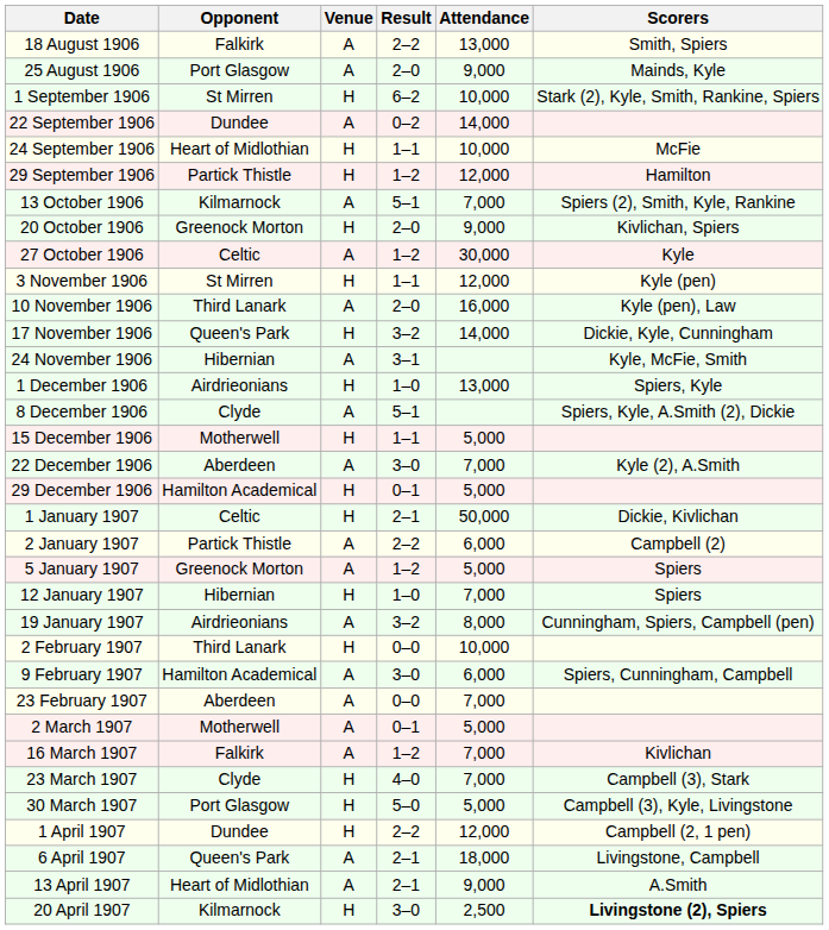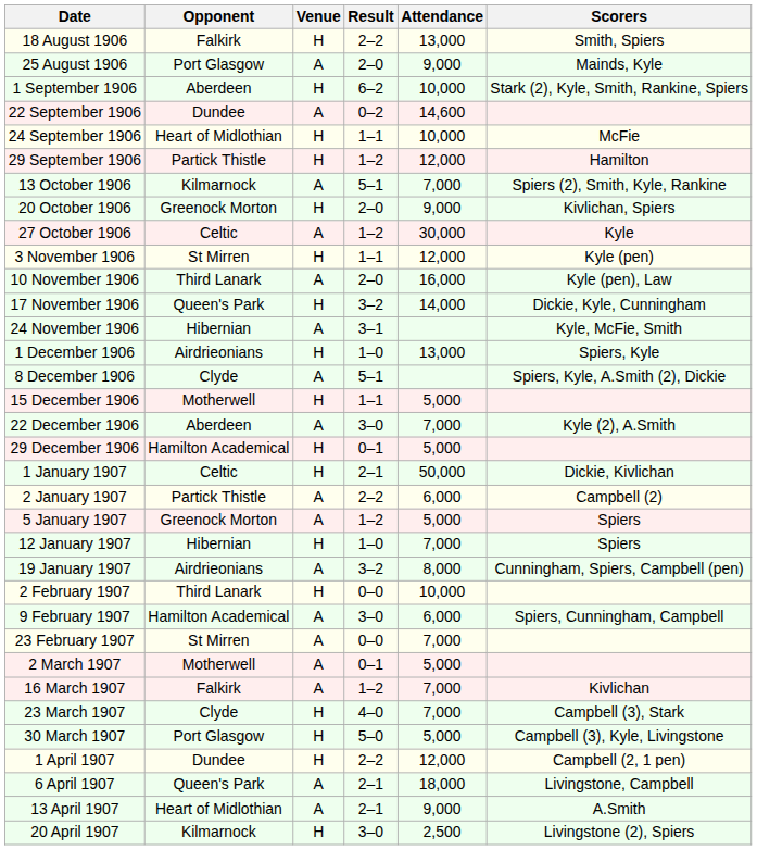 <table class="wikitable sortable" style="font-size:100%; text-align:center">
 <tr>
 <th>Date</th>
 <th>Opponent</th>
 <th>Venue</th>
 <th>Result</th>
 <th>Attendance</th>
 <th>Scorers</th>
 </tr>
 <tr bgcolor = "#FFFFEE">
 <td>18 August 1906</td>
 <td>Falkirk</td>
-<td>A</td>
+<td>H</td>
 <td>2–2</td>
 <td>13,000</td>
 <td>Smith, Spiers</td>
 </tr>
 <tr bgcolor = "#EEFFEE">
 <td>25 August 1906</td>
 <td>Port Glasgow</td>
 <td>A</td>
 <td>2–0</td>
 <td>9,000</td>
 <td>Mainds, Kyle</td>
 </tr>
 <tr bgcolor = "#EEFFEE">
 <td>1 September 1906</td>
-<td>St Mirren</td>
+<td>Aberdeen</td>
 <td>H</td>
 <td>6–2</td>
 <td>10,000</td>
 <td>Stark (2), Kyle, Smith, Rankine, Spiers</td>
 </tr>
 <tr bgcolor = "#FFEEEE">
 <td>22 September 1906</td>
 <td>Dundee</td>
 <td>A</td>
 <td>0–2</td>
-<td>14,000</td>
+<td>14,600</td>
 <td></td>
 </tr>
 <tr bgcolor = "#FFFFEE">
 <td>24 September 1906</td>
 <td>Heart of Midlothian</td>
 <td>H</td>
 <td>1–1</td>
 <td>10,000</td>
 <td>McFie</td>
 </tr>
 <tr bgcolor = "#FFEEEE">
 <td>29 September 1906</td>
 <td>Partick Thistle</td>
 <td>H</td>
 <td>1–2</td>
 <td>12,000</td>
 <td>Hamilton</td>
 </tr>
 <tr bgcolor = "#EEFFEE">
 <td>13 October 1906</td>
 <td>Kilmarnock</td>
 <td>A</td>
 <td>5–1</td>
 <td>7,000</td>
 <td>Spiers (2), Smith, Kyle, Rankine</td>
 </tr>
 <tr bgcolor = "#EEFFEE">
 <td>20 October 1906</td>
 <td>Greenock Morton</td>
 <td>H</td>
 <td>2–0</td>
 <td>9,000</td>
 <td>Kivlichan, Spiers</td>
 </tr>
 <tr bgcolor = "#FFEEEE">
 <td>27 October 1906</td>
 <td>Celtic</td>
 <td>A</td>
 <td>1–2</td>
 <td>30,000</td>
 <td>Kyle</td>
 </tr>
 <tr bgcolor = "#FFFFEE">
 <td>3 November 1906</td>
 <td>St Mirren</td>
 <td>H</td>
 <td>1–1</td>
 <td>12,000</td>
 <td>Kyle (pen)</td>
 </tr>
 <tr bgcolor = "#EEFFEE">
 <td>10 November 1906</td>
 <td>Third Lanark</td>
 <td>A</td>
 <td>2–0</td>
 <td>16,000</td>
 <td>Kyle (pen), Law</td>
 </tr>
 <tr bgcolor = "#EEFFEE">
 <td>17 November 1906</td>
 <td>Queen's Park</td>
 <td>H</td>
 <td>3–2</td>
 <td>14,000</td>
 <td>Dickie, Kyle, Cunningham</td>
 </tr>
 <tr bgcolor = "#EEFFEE">
 <td>24 November 1906</td>
 <td>Hibernian</td>
 <td>A</td>
 <td>3–1</td>
 <td></td>
 <td>Kyle, McFie, Smith</td>
 </tr>
 <tr bgcolor = "#EEFFEE">
 <td>1 December 1906</td>
 <td>Airdrieonians</td>
 <td>H</td>
 <td>1–0</td>
 <td>13,000</td>
 <td>Spiers, Kyle</td>
 </tr>
 <tr bgcolor = "#EEFFEE">
 <td>8 December 1906</td>
 <td>Clyde</td>
 <td>A</td>
 <td>5–1</td>
 <td></td>
 <td>Spiers, Kyle, A.Smith (2), Dickie</td>
 </tr>
 <tr bgcolor = "#FFEEEE">
 <td>15 December 1906</td>
 <td>Motherwell</td>
 <td>H</td>
 <td>1–1</td>
 <td>5,000</td>
 <td></td>
 </tr>
 <tr bgcolor = "#EEFFEE">
 <td>22 December 1906</td>
 <td>Aberdeen</td>
 <td>A</td>
 <td>3–0</td>
 <td>7,000</td>
 <td>Kyle (2), A.Smith</td>
 </tr>
 <tr bgcolor = "#FFEEEE">
 <td>29 December 1906</td>
 <td>Hamilton Academical</td>
 <td>H</td>
 <td>0–1</td>
 <td>5,000</td>
 <td></td>
 </tr>
 <tr bgcolor = "#EEFFEE">
 <td>1 January 1907</td>
 <td>Celtic</td>
 <td>H</td>
 <td>2–1</td>
 <td>50,000</td>
 <td>Dickie, Kivlichan</td>
 </tr>
 <tr bgcolor = "#FFFFEE">
 <td>2 January 1907</td>
 <td>Partick Thistle</td>
 <td>A</td>
 <td>2–2</td>
 <td>6,000</td>
 <td>Campbell (2)</td>
 </tr>
 <tr bgcolor = "#FFEEEE">
 <td>5 January 1907</td>
 <td>Greenock Morton</td>
 <td>A</td>
 <td>1–2</td>
 <td>5,000</td>
 <td>Spiers</td>
 </tr>
 <tr bgcolor = "#EEFFEE">
 <td>12 January 1907</td>
 <td>Hibernian</td>
 <td>H</td>
 <td>1–0</td>
 <td>7,000</td>
 <td>Spiers</td>
 </tr>
 <tr bgcolor = "#EEFFEE">
 <td>19 January 1907</td>
 <td>Airdrieonians</td>
 <td>A</td>
 <td>3–2</td>
 <td>8,000</td>
 <td>Cunningham, Spiers, Campbell (pen)</td>
 </tr>
 <tr bgcolor = "#FFFFEE">
 <td>2 February 1907</td>
 <td>Third Lanark</td>
 <td>H</td>
 <td>0–0</td>
 <td>10,000</td>
 <td></td>
 </tr>
 <tr bgcolor = "#EEFFEE">
 <td>9 February 1907</td>
 <td>Hamilton Academical</td>
 <td>A</td>
 <td>3–0</td>
 <td>6,000</td>
 <td>Spiers, Cunningham, Campbell</td>
 </tr>
 <tr bgcolor = "#FFFFEE">
 <td>23 February 1907</td>
-<td>Aberdeen</td>
+<td>St Mirren</td>
 <td>A</td>
 <td>0–0</td>
 <td>7,000</td>
 <td></td>
 </tr>
 <tr bgcolor = "#FFEEEE">
 <td>2 March 1907</td>
 <td>Motherwell</td>
 <td>A</td>
 <td>0–1</td>
 <td>5,000</td>
 <td></td>
 </tr>
 <tr bgcolor = "#FFEEEE">
 <td>16 March 1907</td>
 <td>Falkirk</td>
 <td>A</td>
 <td>1–2</td>
 <td>7,000</td>
 <td>Kivlichan</td>
 </tr>
 <tr bgcolor = "#EEFFEE">
 <td>23 March 1907</td>
 <td>Clyde</td>
 <td>H</td>
 <td>4–0</td>
 <td>7,000</td>
 <td>Campbell (3), Stark</td>
 </tr>
 <tr bgcolor = "#EEFFEE">
 <td>30 March 1907</td>
 <td>Port Glasgow</td>
 <td>H</td>
 <td>5–0</td>
 <td>5,000</td>
 <td>Campbell (3), Kyle, Livingstone</td>
 </tr>
 <tr bgcolor = "#FFFFEE">
 <td>1 April 1907</td>
 <td>Dundee</td>
 <td>H</td>
 <td>2–2</td>
 <td>12,000</td>
 <td>Campbell (2, 1 pen)</td>
 </tr>
 <tr bgcolor = "#EEFFEE">
 <td>6 April 1907</td>
 <td>Queen's Park</td>
 <td>A</td>
 <td>2–1</td>
 <td>18,000</td>
 <td>Livingstone, Campbell</td>
 </tr>
 <tr bgcolor = "#EEFFEE">
 <td>13 April 1907</td>
 <td>Heart of Midlothian</td>
 <td>A</td>
 <td>2–1</td>
 <td>9,000</td>
 <td>A.Smith</td>
 </tr>
 <tr bgcolor = "#EEFFEE">
 <td>20 April 1907</td>
 <td>Kilmarnock</td>
 <td>H</td>
 <td>3–0</td>
 <td>2,500</td>
-<td><strong>Livingstone (2), Spiers</strong></td>
+<td>Livingstone (2), Spiers</td>
 </tr>
 </table>
